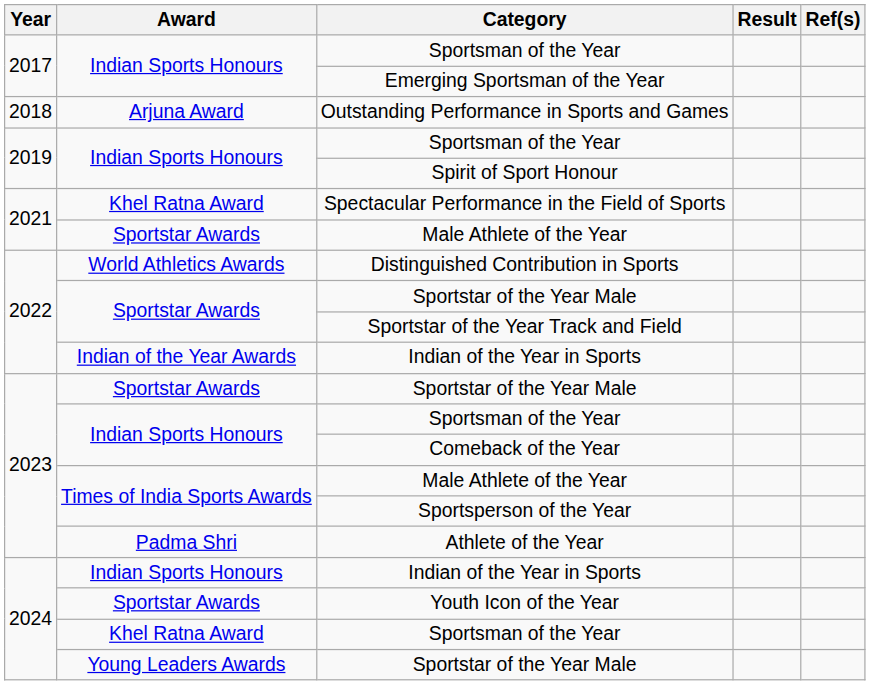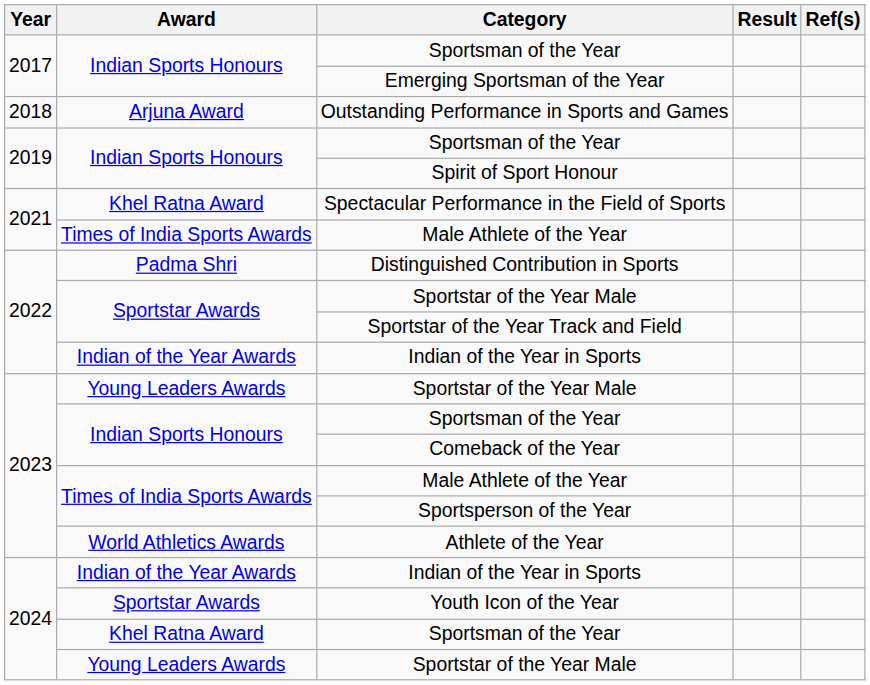 <table class="wikitable" style="text-align:center;">
 <tr>
 <th>Year</th>
 <th>Award</th>
 <th>Category</th>
 <th>Result</th>
 <th>Ref(s)</th>
 </tr>
 <tr>
 <td rowspan=2>2017</td>
 <td rowspan=2><a href='#'>Indian Sports Honours</a></td>
 <td>Sportsman of the Year</td>
 <td></td>
 <td></td>
 </tr>
 <tr>
 <td>Emerging Sportsman of the Year</td>
 <td></td>
 <td></td>
 </tr>
 <tr>
 <td>2018</td>
 <td><a href='#'>Arjuna Award</a></td>
 <td>Outstanding Performance in Sports and Games</td>
 <td></td>
 <td></td>
 </tr>
 <tr>
 <td rowspan=2>2019</td>
 <td rowspan=2><a href='#'>Indian Sports Honours</a></td>
 <td>Sportsman of the Year</td>
 <td></td>
 <td></td>
 </tr>
 <tr>
 <td>Spirit of Sport Honour</td>
 <td></td>
 <td></td>
 </tr>
 <tr>
 <td rowspan=2>2021</td>
 <td><a href='#'>Khel Ratna Award</a></td>
 <td>Spectacular Performance in the Field of Sports</td>
 <td></td>
 <td></td>
 </tr>
 <tr>
-<td><a href='#'>Sportstar Awards</a></td>
+<td><a href='#'>Times of India Sports Awards</a></td>
 <td>Male Athlete of the Year</td>
 <td></td>
 <td></td>
 </tr>
 <tr>
 <td rowspan=4>2022</td>
-<td><a href='#'>World Athletics Awards</a></td>
+<td><a href='#'>Padma Shri</a></td>
 <td>Distinguished Contribution in Sports</td>
 <td></td>
 <td></td>
 </tr>
 <tr>
 <td rowspan=2><a href='#'>Sportstar Awards</a></td>
 <td>Sportstar of the Year Male</td>
 <td></td>
 <td></td>
 </tr>
 <tr>
 <td>Sportstar of the Year Track and Field</td>
 <td></td>
 <td></td>
 </tr>
 <tr>
 <td><a href='#'>Indian of the Year Awards</a></td>
 <td>Indian of the Year in Sports</td>
 <td></td>
 <td></td>
 </tr>
 <tr>
 <td rowspan=6>2023</td>
-<td><a href='#'>Sportstar Awards</a></td>
+<td><a href='#'>Young Leaders Awards</a></td>
 <td>Sportstar of the Year Male</td>
 <td></td>
 <td></td>
 </tr>
 <tr>
 <td rowspan=2><a href='#'>Indian Sports Honours</a></td>
 <td>Sportsman of the Year</td>
 <td></td>
 <td></td>
 </tr>
 <tr>
 <td>Comeback of the Year</td>
 <td></td>
 <td></td>
 </tr>
 <tr>
 <td rowspan=2><a href='#'>Times of India Sports Awards</a></td>
 <td>Male Athlete of the Year</td>
 <td></td>
 <td></td>
 </tr>
 <tr>
 <td>Sportsperson of the Year</td>
 <td></td>
 <td></td>
 </tr>
 <tr>
-<td><a href='#'>Padma Shri</a></td>
+<td><a href='#'>World Athletics Awards</a></td>
 <td>Athlete of the Year</td>
 <td></td>
 <td></td>
 </tr>
 <tr>
 <td rowspan=4>2024</td>
-<td><a href='#'>Indian Sports Honours</a></td>
+<td><a href='#'>Indian of the Year Awards</a></td>
 <td>Indian of the Year in Sports</td>
 <td></td>
 <td></td>
 </tr>
 <tr>
 <td><a href='#'>Sportstar Awards</a></td>
 <td>Youth Icon of the Year</td>
 <td></td>
 <td></td>
 </tr>
 <tr>
 <td><a href='#'>Khel Ratna Award</a></td>
 <td>Sportsman of the Year</td>
 <td></td>
 <td></td>
 </tr>
 <tr>
 <td><a href='#'>Young Leaders Awards</a></td>
 <td>Sportstar of the Year Male</td>
 <td></td>
 <td></td>
 </tr>
 </table>
